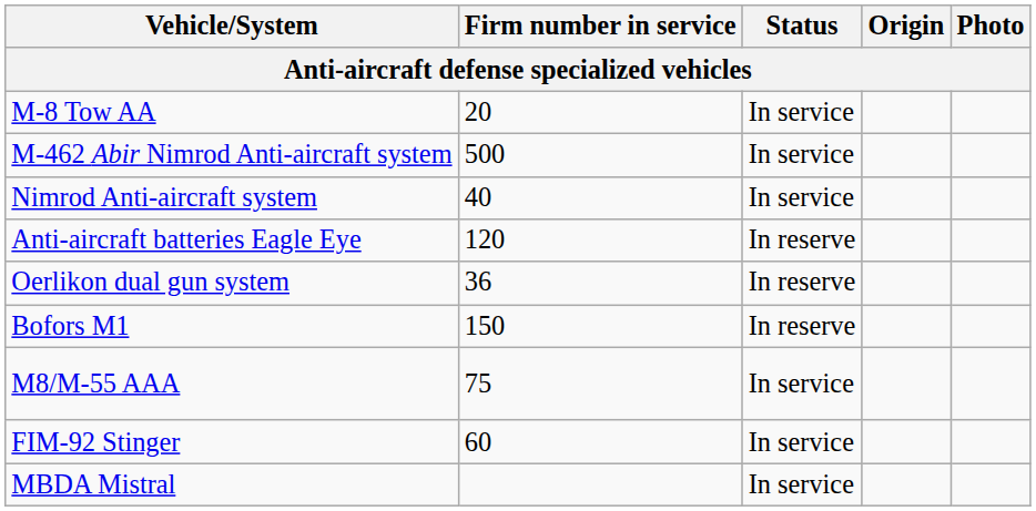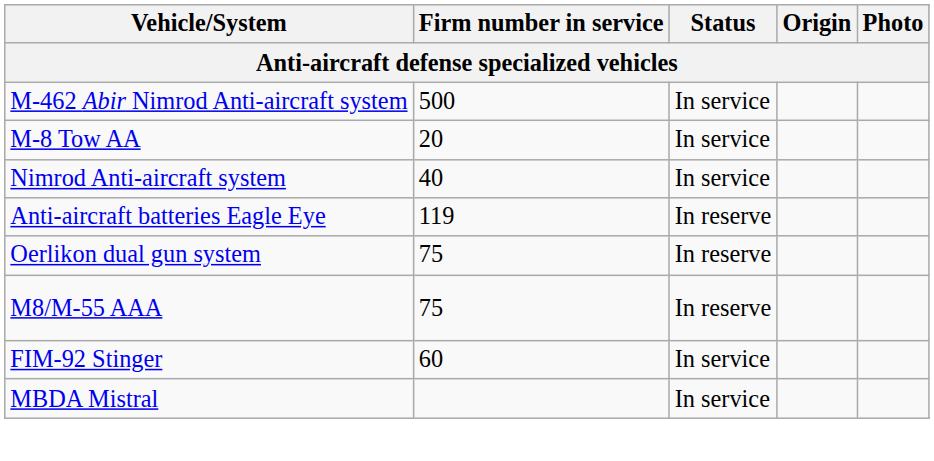 <table class="wikitable">
 <tr>
 <th>Vehicle/System</th>
 <th>Firm number in service</th>
 <th>Status</th>
 <th>Origin</th>
 <th>Photo</th>
 </tr>
 <tr>
 <th colspan="5">Anti-aircraft defense specialized vehicles</th>
 </tr>
 <tr>
-<td><a href='#'>M-8 Tow AA</a></td>
-<td>20</td>
+<td><a href='#'>M-462 <em>Abir</em> Nimrod Anti-aircraft system</a></td>
+<td>500</td>
 <td>In service</td>
 <td></td>
 <td></td>
 </tr>
 <tr>
-<td><a href='#'>M-462 <em>Abir</em> Nimrod Anti-aircraft system</a></td>
-<td>500</td>
+<td><a href='#'>M-8 Tow AA</a></td>
+<td>20</td>
 <td>In service</td>
 <td></td>
 <td></td>
 </tr>
 <tr>
 <td><a href='#'>Nimrod Anti-aircraft system</a></td>
 <td>40</td>
 <td>In service</td>
 <td></td>
 <td></td>
 </tr>
 <tr>
 <td><a href='#'>Anti-aircraft batteries Eagle Eye</a></td>
-<td>120</td>
+<td>119</td>
 <td>In reserve</td>
 <td><br></td>
 <td></td>
 </tr>
 <tr>
 <td><a href='#'>Oerlikon dual gun system</a></td>
-<td>36</td>
-<td>In reserve</td>
-<td></td>
-<td></td>
-</tr>
-<tr>
-<td><a href='#'>Bofors M1</a></td>
-<td>150</td>
+<td>75</td>
 <td>In reserve</td>
 <td></td>
 <td></td>
 </tr>
 <tr>
 <td><a href='#'>M8/M-55 AAA</a></td>
 <td>75</td>
-<td>In service</td>
+<td>In reserve</td>
 <td><br><br></td>
 <td></td>
 </tr>
 <tr>
 <td><a href='#'>FIM-92 Stinger</a></td>
 <td>60</td>
 <td>In service</td>
 <td></td>
 <td></td>
 </tr>
 <tr>
 <td><a href='#'>MBDA Mistral</a></td>
 <td></td>
 <td>In service</td>
 <td></td>
 <td></td>
 </tr>
 </table>
